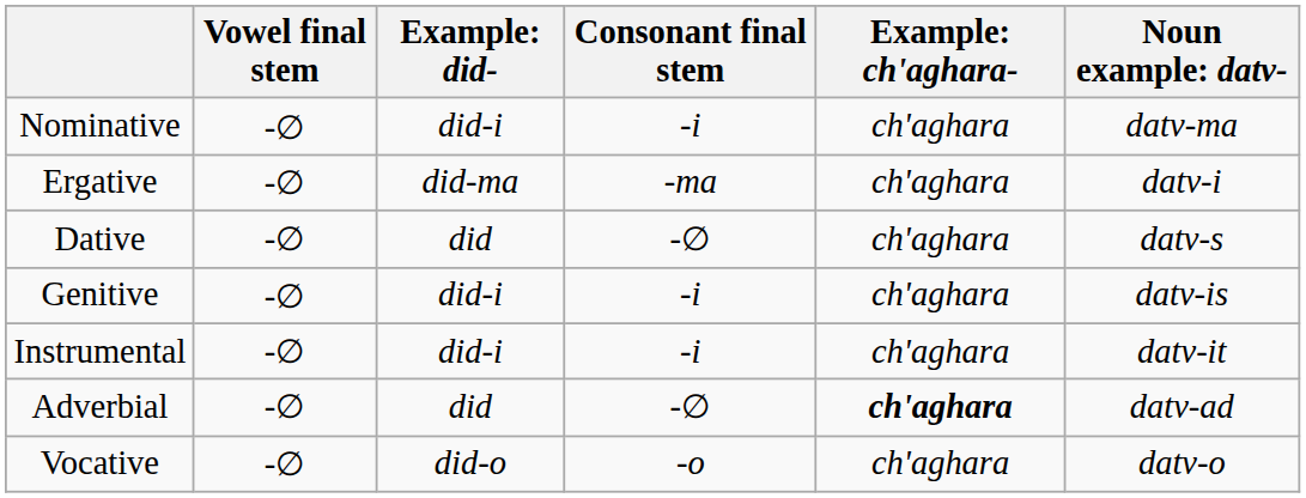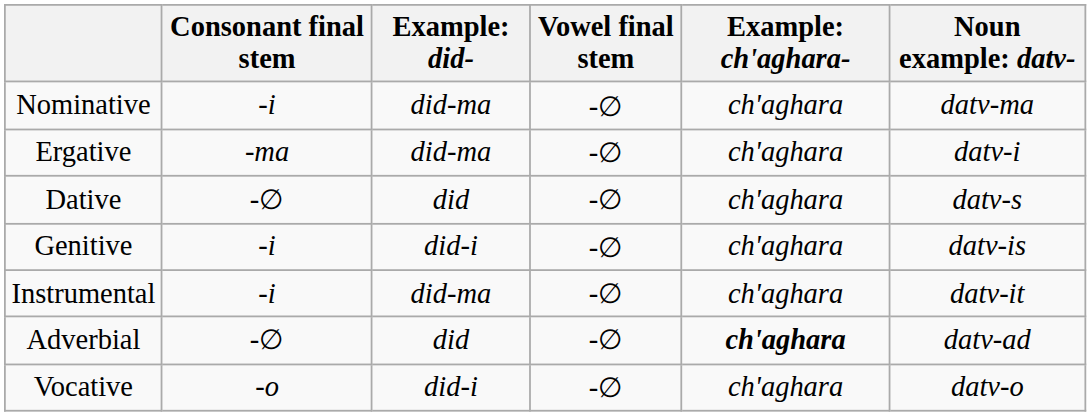 <table style="text-align: center" class="wikitable">
 <tr>
 <th> </th>
+<th>Consonant final stem</th>
+<th>Example: <em>did-</em></th>
 <th>Vowel final stem</th>
-<th>Example: <em>did-</em></th>
-<th>Consonant final stem</th>
 <th>Example: <em>ch'aghara-</em></th>
 <th>Noun example: <em>datv-</em></th>
 </tr>
 <tr>
 <td>Nominative</td>
+<td><em>-i</em></td>
+<td><em>did-ma</em></td>
 <td>-∅</td>
-<td><em>did-i</em></td>
-<td><em>-i</em></td>
 <td><em>ch'aghara</em></td>
 <td><em>datv-ma</em></td>
 </tr>
 <tr>
 <td>Ergative</td>
+<td><em>-ma</em></td>
+<td><em>did-ma</em></td>
 <td>-∅</td>
-<td><em>did-ma</em></td>
-<td><em>-ma</em></td>
 <td><em>ch'aghara</em></td>
 <td><em>datv-i</em></td>
 </tr>
 <tr>
 <td>Dative</td>
 <td>-∅</td>
 <td><em>did</em></td>
 <td>-∅</td>
 <td><em>ch'aghara</em></td>
 <td><em>datv-s</em></td>
 </tr>
 <tr>
 <td>Genitive</td>
+<td><em>-i</em></td>
+<td><em>did-i</em></td>
 <td>-∅</td>
-<td><em>did-i</em></td>
-<td><em>-i</em></td>
 <td><em>ch'aghara</em></td>
 <td><em>datv-is</em></td>
 </tr>
 <tr>
 <td>Instrumental</td>
+<td><em>-i</em></td>
+<td><em>did-ma</em></td>
 <td>-∅</td>
-<td><em>did-i</em></td>
-<td><em>-i</em></td>
 <td><em>ch'aghara</em></td>
 <td><em>datv-it</em></td>
 </tr>
 <tr>
 <td>Adverbial</td>
 <td>-∅</td>
 <td><em>did</em></td>
 <td>-∅</td>
 <td><strong><em>ch'aghara</em></strong></td>
 <td><em>datv-ad</em></td>
 </tr>
 <tr>
 <td>Vocative</td>
+<td>-<em>o</em></td>
+<td><em>did-i</em></td>
 <td>-∅</td>
-<td><em>did-o</em></td>
-<td>-<em>o</em></td>
 <td><em>ch'aghara</em></td>
 <td><em>datv-o</em></td>
 </tr>
 </table>
